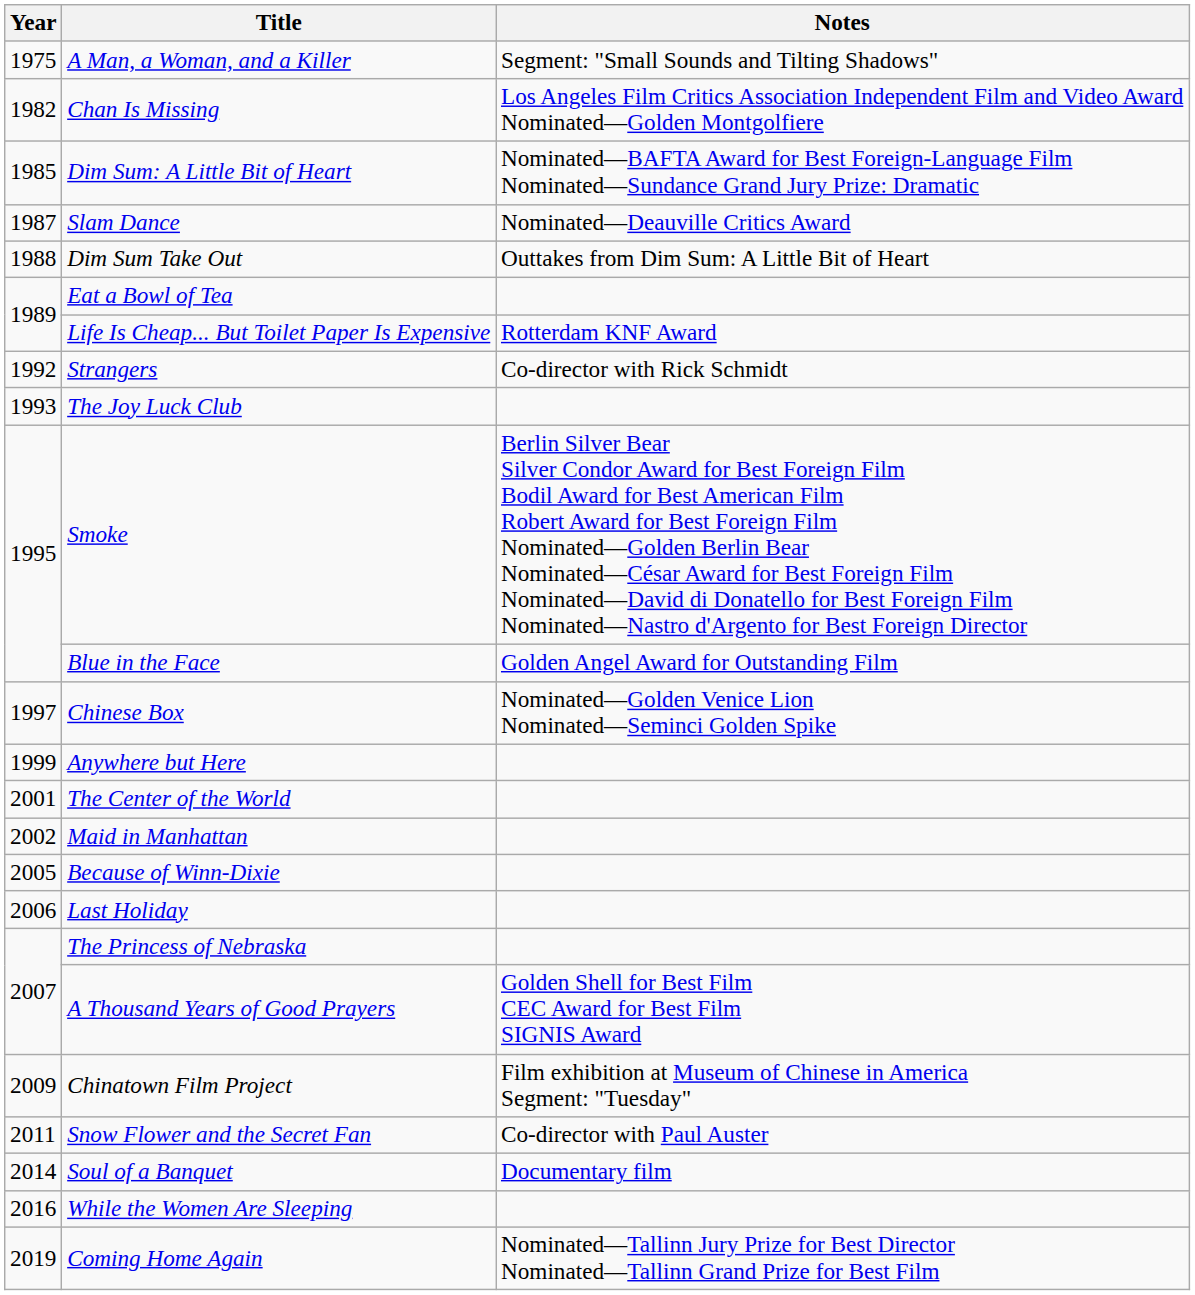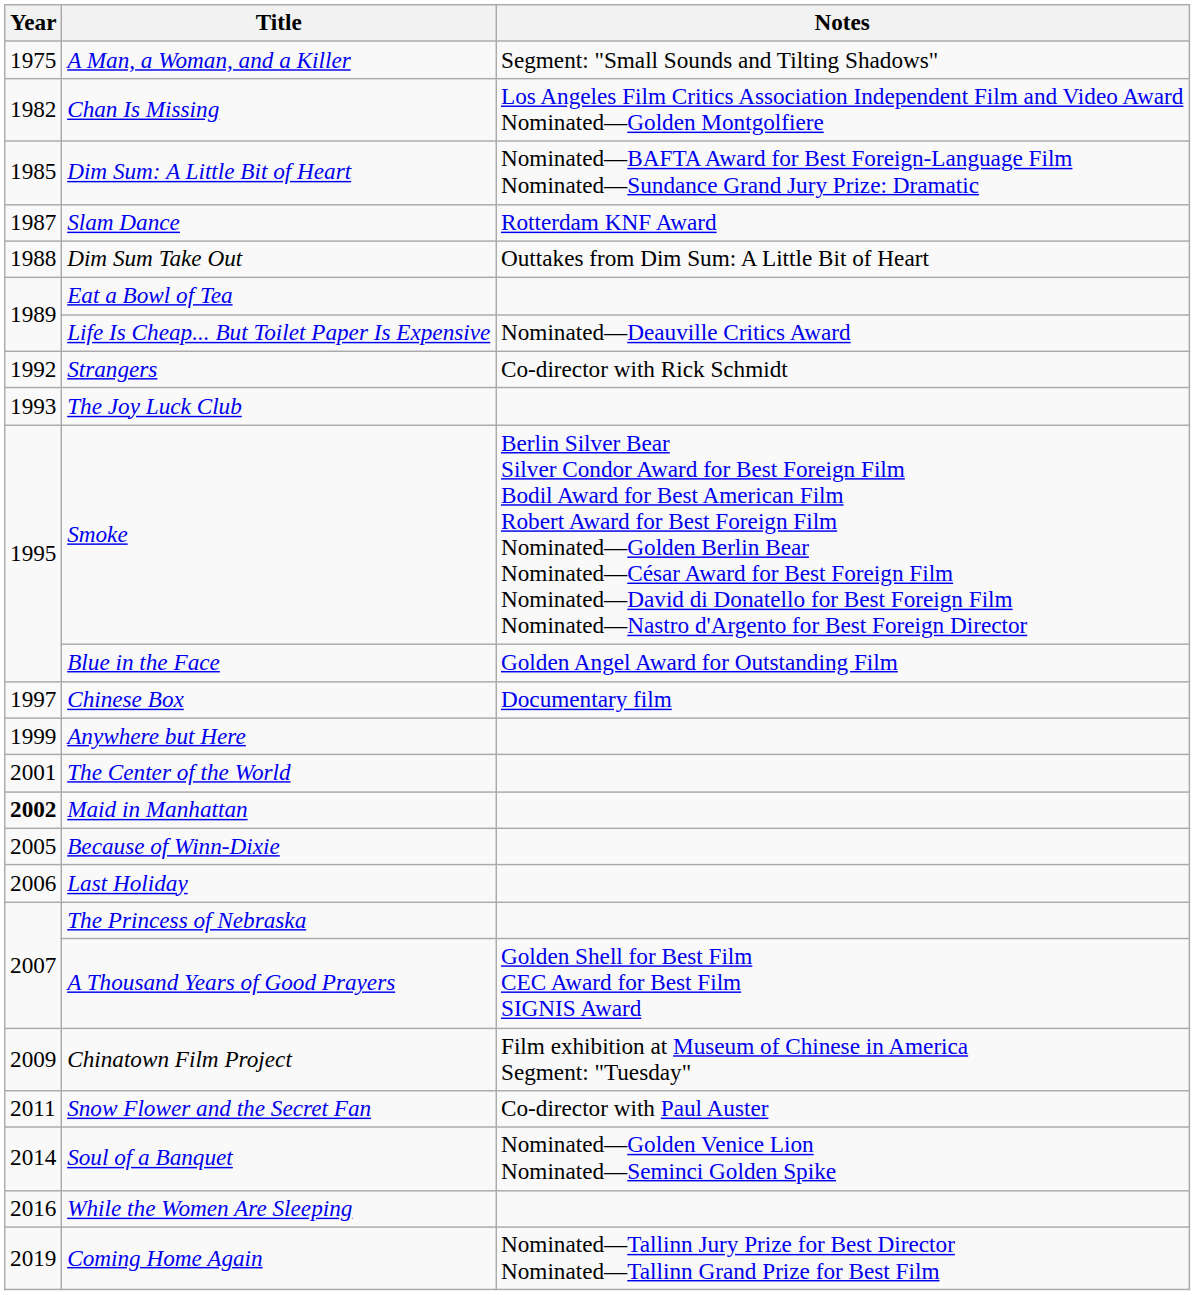 <table class="wikitable sortable">
 <tr>
 <th>Year</th>
 <th>Title</th>
 <th>Notes</th>
 </tr>
 <tr>
 <td>1975</td>
 <td><em><a href='#'>A Man, a Woman, and a Killer</a></em></td>
 <td>Segment: "Small Sounds and Tilting Shadows"</td>
 </tr>
 <tr>
 <td>1982</td>
 <td><em><a href='#'>Chan Is Missing</a></em></td>
 <td><a href='#'>Los Angeles Film Critics Association Independent Film and Video Award</a><br>Nominated—<a href='#'>Golden Montgolfiere</a></td>
 </tr>
 <tr>
 <td>1985</td>
 <td><em><a href='#'>Dim Sum: A Little Bit of Heart</a></em></td>
 <td>Nominated—<a href='#'>BAFTA Award for Best Foreign-Language Film</a><br>Nominated—<a href='#'>Sundance Grand Jury Prize: Dramatic</a></td>
 </tr>
 <tr>
 <td>1987</td>
 <td><em><a href='#'>Slam Dance</a></em></td>
-<td>Nominated—<a href='#'>Deauville Critics Award</a></td>
+<td><a href='#'>Rotterdam KNF Award</a></td>
 </tr>
 <tr>
 <td>1988</td>
 <td><em>Dim Sum Take Out</em></td>
 <td>Outtakes from Dim Sum: A Little Bit of Heart</td>
 </tr>
 <tr>
 <td rowspan="2">1989</td>
 <td><em><a href='#'>Eat a Bowl of Tea</a></em></td>
 <td></td>
 </tr>
 <tr>
 <td><em><a href='#'>Life Is Cheap... But Toilet Paper Is Expensive</a></em></td>
-<td><a href='#'>Rotterdam KNF Award</a></td>
+<td>Nominated—<a href='#'>Deauville Critics Award</a></td>
 </tr>
 <tr>
 <td>1992</td>
 <td><em><a href='#'>Strangers</a></em></td>
 <td>Co-director with Rick Schmidt</td>
 </tr>
 <tr>
 <td>1993</td>
 <td><em><a href='#'>The Joy Luck Club</a></em></td>
 <td></td>
 </tr>
 <tr>
 <td rowspan="2">1995</td>
 <td><em><a href='#'>Smoke</a></em></td>
 <td><a href='#'>Berlin Silver Bear</a><br><a href='#'>Silver Condor Award for Best Foreign Film</a><br><a href='#'>Bodil Award for Best American Film</a><br><a href='#'>Robert Award for Best Foreign Film</a><br>Nominated—<a href='#'>Golden Berlin Bear</a><br>Nominated—<a href='#'>César Award for Best Foreign Film</a><br>Nominated—<a href='#'>David di Donatello for Best Foreign Film</a><br>Nominated—<a href='#'>Nastro d'Argento for Best Foreign Director</a></td>
 </tr>
 <tr>
 <td><em><a href='#'>Blue in the Face</a></em></td>
 <td><a href='#'>Golden Angel Award for Outstanding Film</a></td>
 </tr>
 <tr>
 <td>1997</td>
 <td><em><a href='#'>Chinese Box</a></em></td>
-<td>Nominated—<a href='#'>Golden Venice Lion</a><br>Nominated—<a href='#'>Seminci Golden Spike</a></td>
+<td><a href='#'>Documentary film</a></td>
 </tr>
 <tr>
 <td>1999</td>
 <td><em><a href='#'>Anywhere but Here</a></em></td>
 <td></td>
 </tr>
 <tr>
 <td>2001</td>
 <td><em><a href='#'>The Center of the World</a></em></td>
 <td></td>
 </tr>
 <tr>
-<td>2002</td>
+<td><strong>2002</strong></td>
 <td><em><a href='#'>Maid in Manhattan</a></em></td>
 <td></td>
 </tr>
 <tr>
 <td>2005</td>
 <td><em><a href='#'>Because of Winn-Dixie</a></em></td>
 <td></td>
 </tr>
 <tr>
 <td>2006</td>
 <td><em><a href='#'>Last Holiday</a></em></td>
 <td></td>
 </tr>
 <tr>
 <td rowspan="2">2007</td>
 <td><em><a href='#'>The Princess of Nebraska</a></em></td>
 <td></td>
 </tr>
 <tr>
 <td><em><a href='#'>A Thousand Years of Good Prayers</a></em></td>
 <td><a href='#'>Golden Shell for Best Film</a><br><a href='#'>CEC Award for Best Film</a><br><a href='#'>SIGNIS Award</a></td>
 </tr>
 <tr>
 <td>2009</td>
 <td><em>Chinatown Film Project</em></td>
 <td>Film exhibition at <a href='#'>Museum of Chinese in America</a><br>Segment: "Tuesday"</td>
 </tr>
 <tr>
 <td>2011</td>
 <td><em><a href='#'>Snow Flower and the Secret Fan</a></em></td>
 <td>Co-director with <a href='#'>Paul Auster</a></td>
 </tr>
 <tr>
 <td>2014</td>
 <td><em><a href='#'>Soul of a Banquet</a></em></td>
-<td><a href='#'>Documentary film</a></td>
+<td>Nominated—<a href='#'>Golden Venice Lion</a><br>Nominated—<a href='#'>Seminci Golden Spike</a></td>
 </tr>
 <tr>
 <td>2016</td>
 <td><em><a href='#'>While the Women Are Sleeping</a></em></td>
 <td></td>
 </tr>
 <tr>
 <td>2019</td>
 <td><em><a href='#'>Coming Home Again</a></em></td>
 <td>Nominated—<a href='#'>Tallinn Jury Prize for Best Director</a><br>Nominated—<a href='#'>Tallinn Grand Prize for Best Film</a></td>
 </tr>
 </table>
